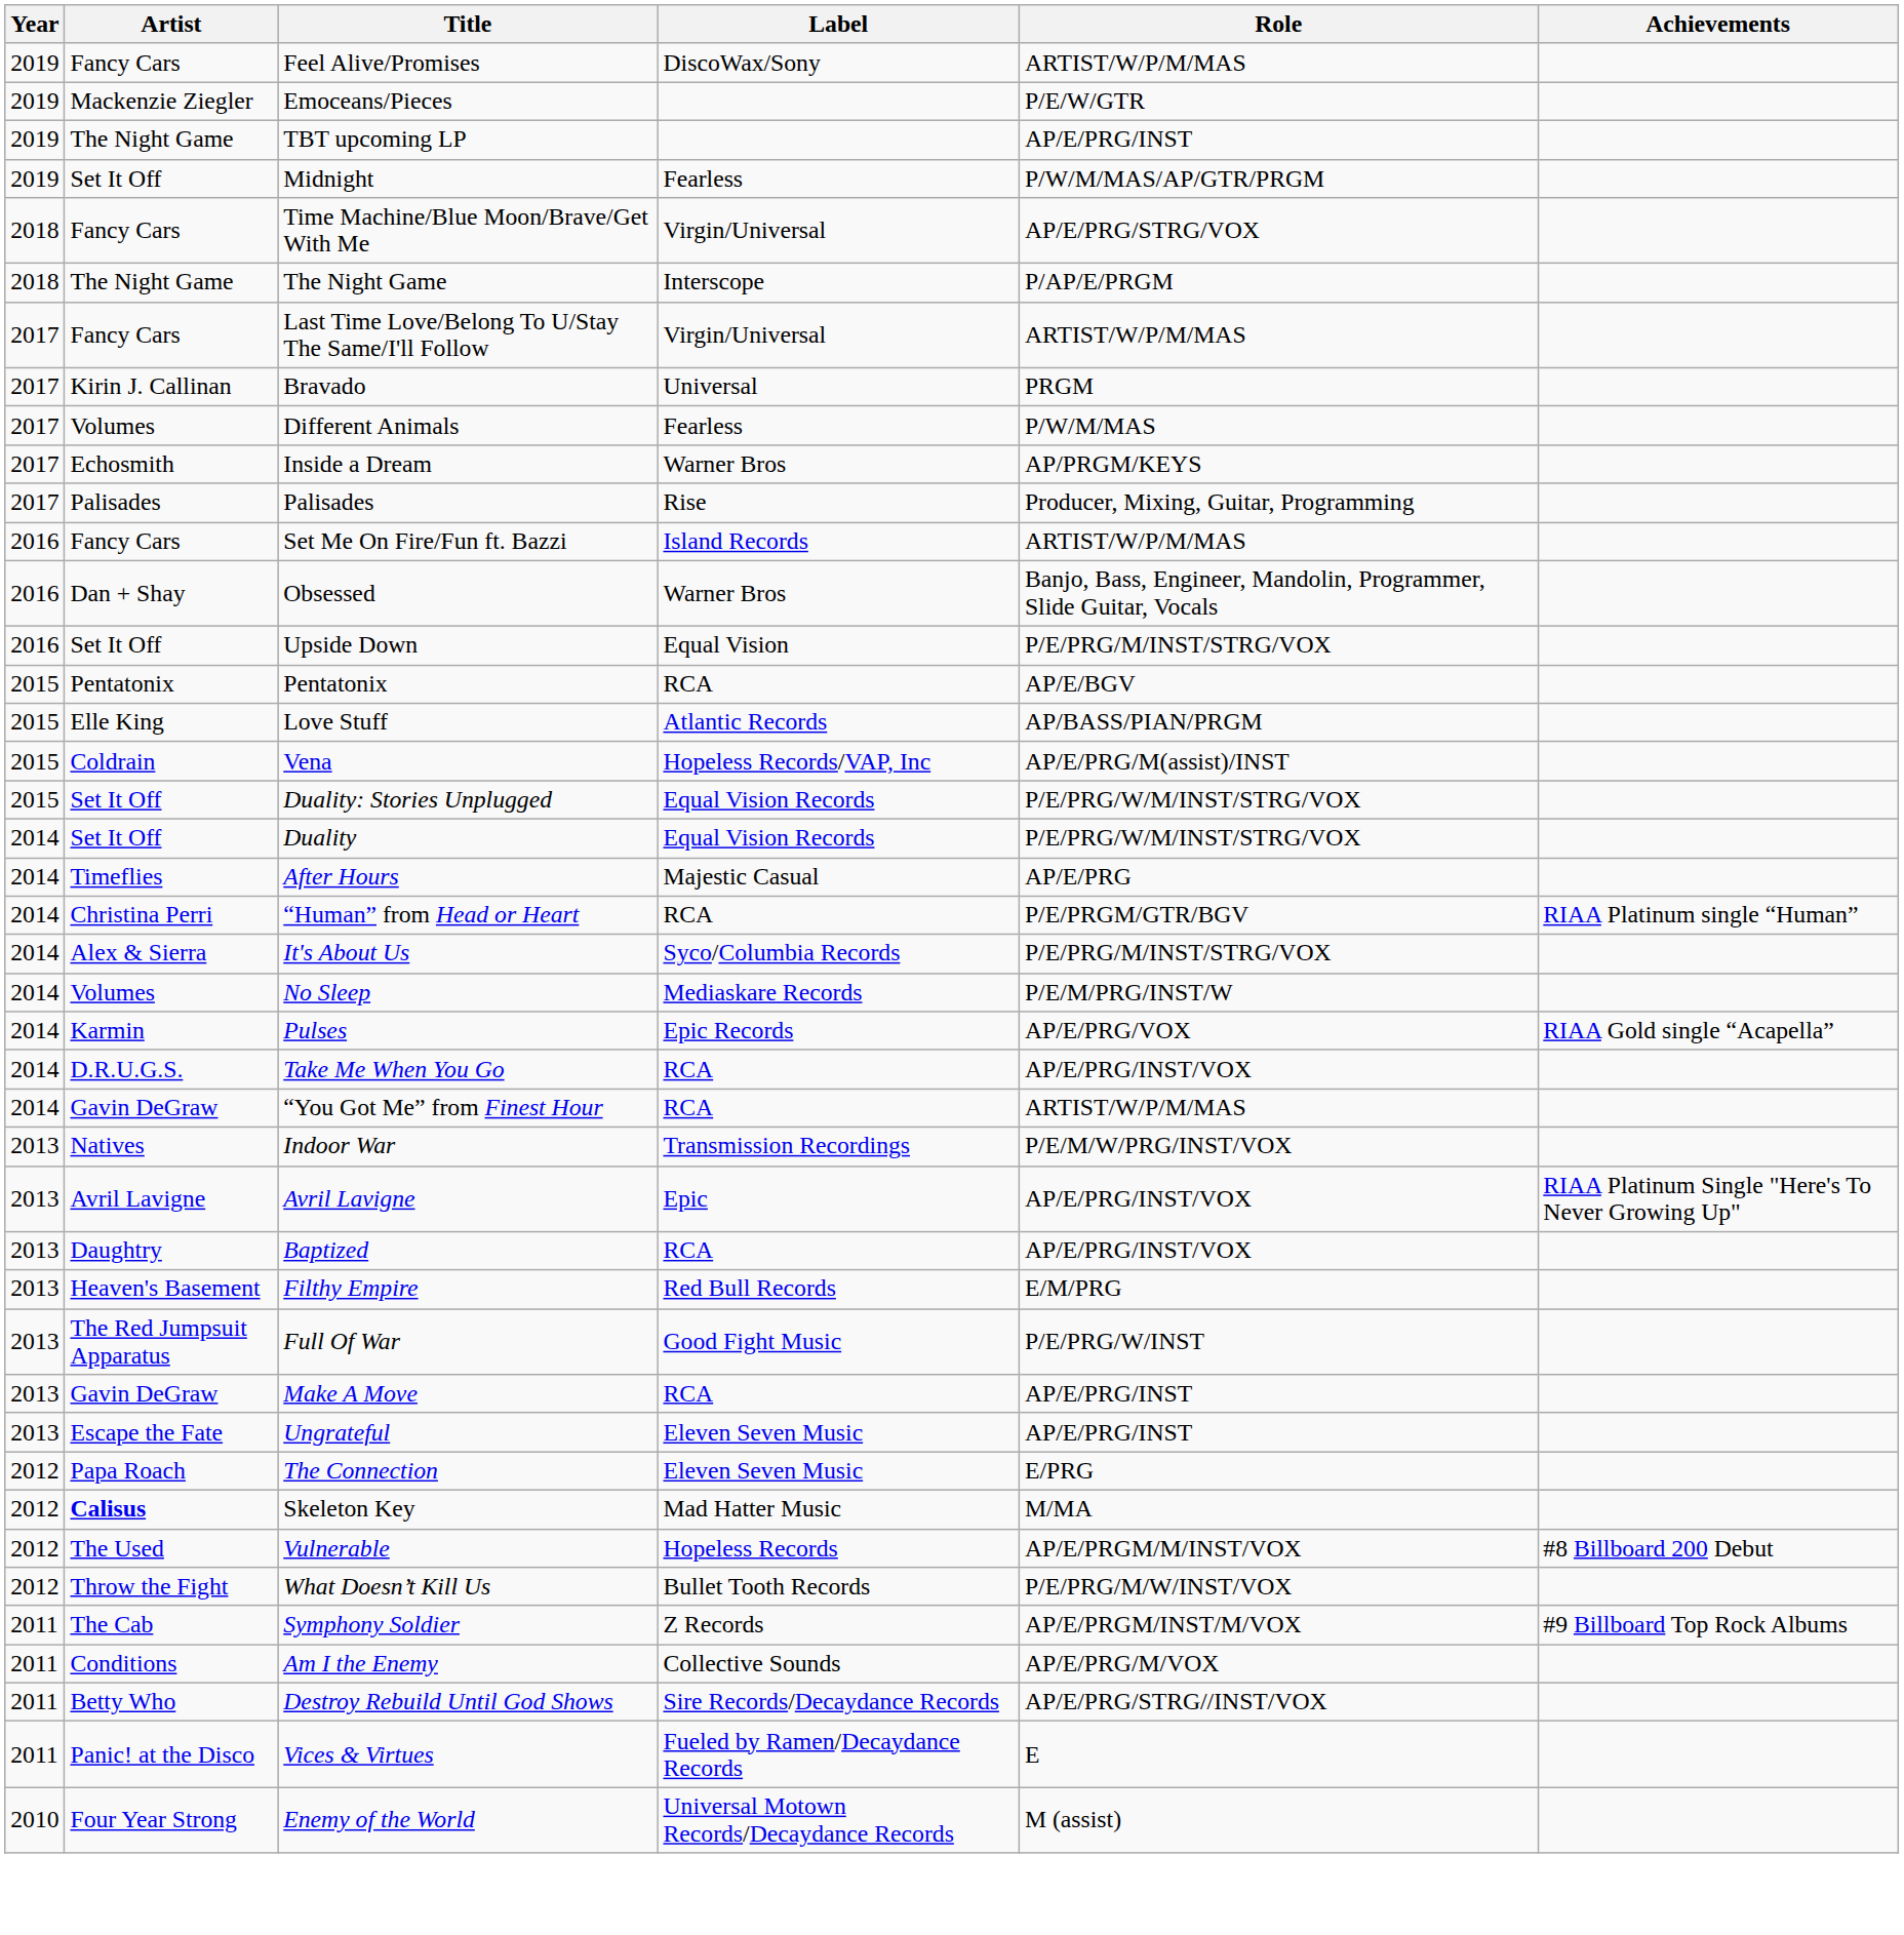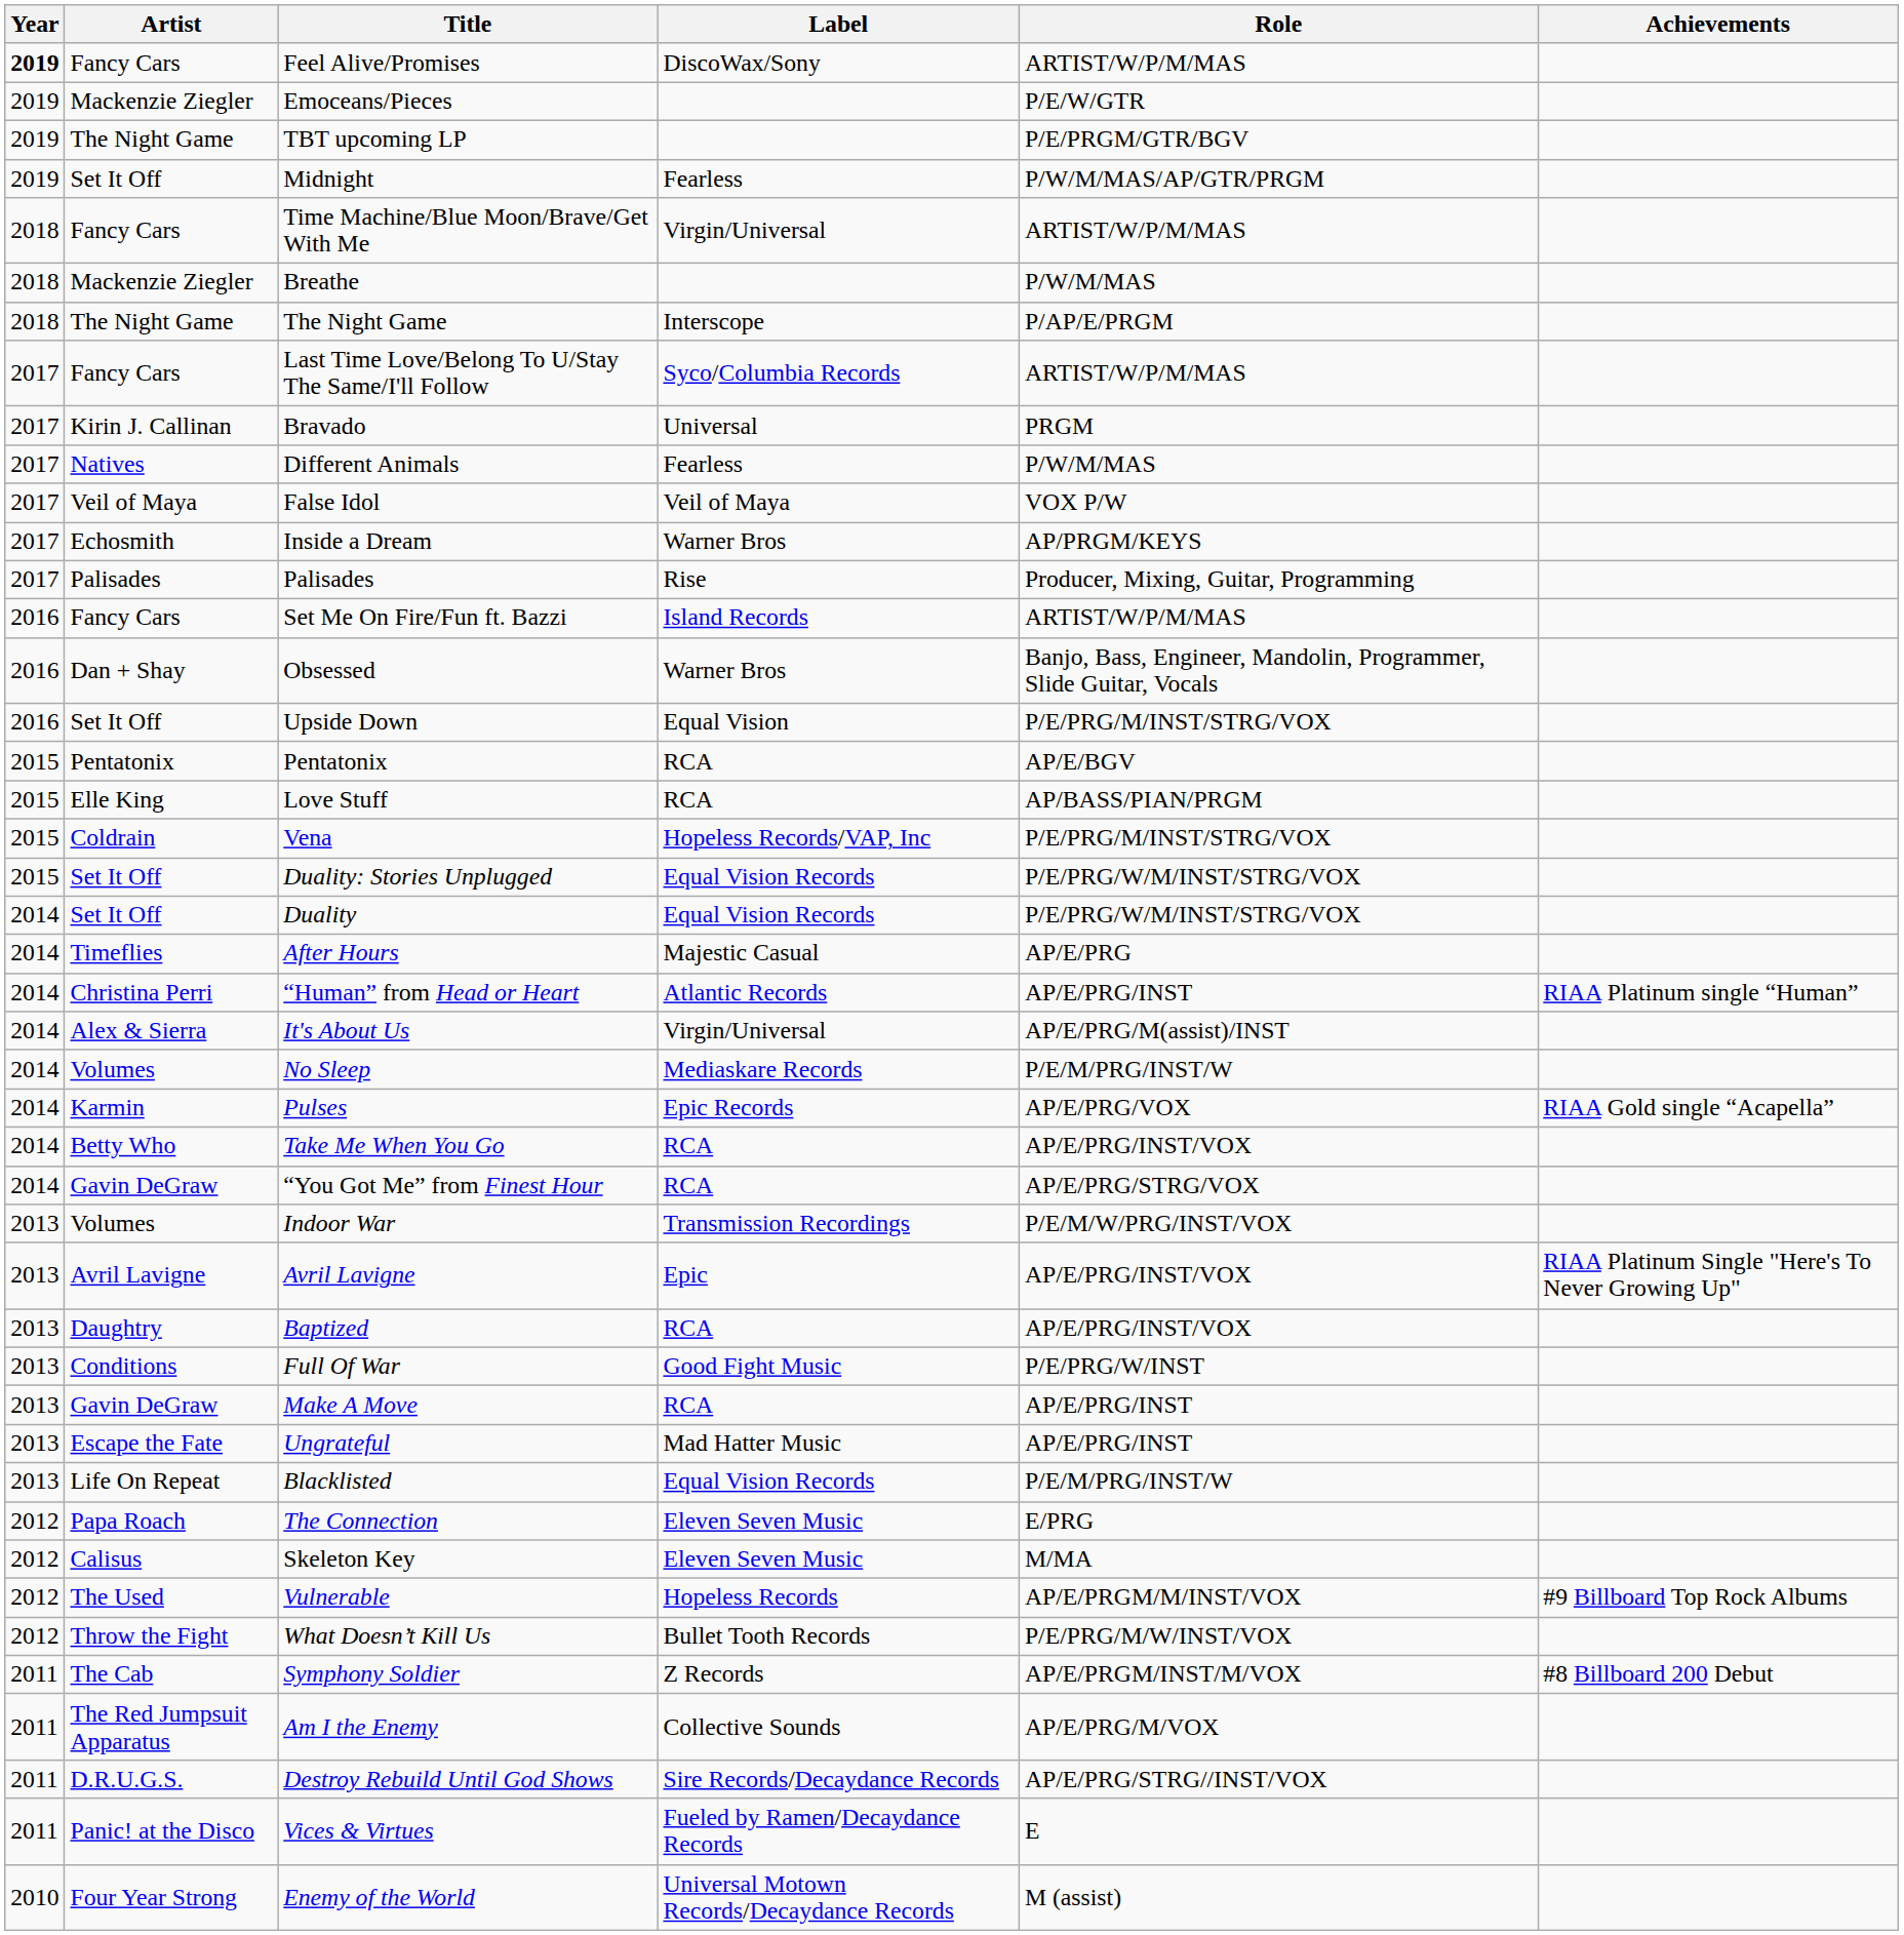 <table class="wikitable sortable">
 <tr>
 <th>Year</th>
 <th>Artist</th>
 <th>Title</th>
 <th>Label</th>
 <th>Role</th>
 <th class="unsortable">Achievements</th>
 </tr>
 <tr>
-<td>2019</td>
+<td><strong>2019</strong></td>
 <td>Fancy Cars</td>
 <td>Feel Alive/Promises</td>
 <td>DiscoWax/Sony</td>
 <td>ARTIST/W/P/M/MAS</td>
 <td></td>
 </tr>
 <tr>
 <td>2019</td>
 <td>Mackenzie Ziegler</td>
 <td>Emoceans/Pieces</td>
 <td></td>
 <td>P/E/W/GTR</td>
 <td></td>
 </tr>
 <tr>
 <td>2019</td>
 <td>The Night Game</td>
 <td>TBT upcoming LP</td>
 <td></td>
-<td>AP/E/PRG/INST</td>
+<td>P/E/PRGM/GTR/BGV</td>
 <td></td>
 </tr>
 <tr>
 <td>2019</td>
 <td>Set It Off</td>
 <td>Midnight</td>
 <td>Fearless</td>
 <td>P/W/M/MAS/AP/GTR/PRGM </td>
 <td></td>
 </tr>
 <tr>
 <td>2018</td>
 <td>Fancy Cars</td>
 <td>Time Machine/Blue Moon/Brave/Get With Me</td>
 <td>Virgin/Universal</td>
-<td>AP/E/PRG/STRG/VOX</td>
+<td>ARTIST/W/P/M/MAS </td>
+<td></td>
+</tr>
+<tr>
+<td>2018</td>
+<td>Mackenzie Ziegler</td>
+<td>Breathe</td>
+<td></td>
+<td>P/W/M/MAS</td>
 <td></td>
 </tr>
 <tr>
 <td>2018</td>
 <td>The Night Game</td>
 <td>The Night Game</td>
 <td>Interscope</td>
 <td>P/AP/E/PRGM</td>
 <td></td>
 </tr>
 <tr>
 <td>2017</td>
 <td>Fancy Cars</td>
 <td>Last Time Love/Belong To U/Stay The Same/I'll Follow</td>
-<td>Virgin/Universal</td>
+<td><a href='#'>Syco</a>/<a href='#'>Columbia Records</a></td>
 <td>ARTIST/W/P/M/MAS</td>
 <td></td>
 </tr>
 <tr>
 <td>2017</td>
 <td>Kirin J. Callinan</td>
 <td>Bravado</td>
 <td>Universal</td>
 <td>PRGM</td>
 <td></td>
 </tr>
 <tr>
 <td>2017</td>
-<td>Volumes</td>
+<td><a href='#'>Natives</a></td>
 <td>Different Animals</td>
 <td>Fearless</td>
 <td>P/W/M/MAS</td>
+<td></td>
+</tr>
+<tr>
+<td>2017</td>
+<td>Veil of Maya</td>
+<td>False Idol</td>
+<td>Veil of Maya</td>
+<td>VOX P/W</td>
 <td></td>
 </tr>
 <tr>
 <td>2017</td>
 <td>Echosmith</td>
 <td>Inside a Dream</td>
 <td>Warner Bros</td>
 <td>AP/PRGM/KEYS</td>
 <td></td>
 </tr>
 <tr>
 <td>2017</td>
 <td>Palisades</td>
 <td>Palisades</td>
 <td>Rise</td>
 <td>Producer, Mixing, Guitar, Programming </td>
 <td></td>
 </tr>
 <tr>
 <td>2016</td>
 <td>Fancy Cars</td>
 <td>Set Me On Fire/Fun ft. Bazzi</td>
 <td><a href='#'>Island Records</a></td>
 <td>ARTIST/W/P/M/MAS</td>
 <td></td>
 </tr>
 <tr>
 <td>2016</td>
 <td>Dan + Shay</td>
 <td>Obsessed</td>
 <td>Warner Bros</td>
 <td>Banjo, Bass, Engineer, Mandolin, Programmer, Slide Guitar, Vocals </td>
 <td></td>
 </tr>
 <tr>
 <td>2016</td>
 <td>Set It Off</td>
 <td>Upside Down</td>
 <td>Equal Vision</td>
 <td>P/E/PRG/M/INST/STRG/VOX</td>
 <td></td>
 </tr>
 <tr>
 <td>2015</td>
 <td>Pentatonix</td>
 <td>Pentatonix</td>
 <td>RCA</td>
 <td>AP/E/BGV</td>
 <td></td>
 </tr>
 <tr>
 <td>2015</td>
 <td>Elle King</td>
 <td>Love Stuff</td>
-<td><a href='#'>Atlantic Records</a></td>
+<td>RCA</td>
 <td>AP/BASS/PIAN/PRGM </td>
 <td></td>
 </tr>
 <tr>
 <td>2015</td>
 <td><a href='#'>Coldrain</a></td>
 <td><a href='#'>Vena</a></td>
 <td><a href='#'>Hopeless Records</a>/<a href='#'>VAP, Inc</a></td>
-<td>AP/E/PRG/M(assist)/INST</td>
+<td>P/E/PRG/M/INST/STRG/VOX</td>
 <td></td>
 </tr>
 <tr>
 <td>2015</td>
 <td><a href='#'>Set It Off</a></td>
 <td><em>Duality: Stories Unplugged</em></td>
 <td><a href='#'>Equal Vision Records</a></td>
 <td>P/E/PRG/W/M/INST/STRG/VOX</td>
 <td></td>
 </tr>
 <tr>
 <td>2014</td>
 <td><a href='#'>Set It Off</a></td>
 <td><em>Duality</em></td>
 <td><a href='#'>Equal Vision Records</a></td>
 <td>P/E/PRG/W/M/INST/STRG/VOX</td>
 <td></td>
 </tr>
 <tr>
 <td>2014</td>
 <td><a href='#'>Timeflies</a></td>
 <td><em><a href='#'>After Hours</a></em></td>
 <td>Majestic Casual</td>
 <td>AP/E/PRG</td>
 <td></td>
 </tr>
 <tr>
 <td>2014</td>
 <td><a href='#'>Christina Perri</a></td>
 <td><a href='#'>“Human”</a> from <em><a href='#'>Head or Heart</a></em></td>
-<td>RCA</td>
-<td>P/E/PRGM/GTR/BGV</td>
+<td><a href='#'>Atlantic Records</a></td>
+<td>AP/E/PRG/INST</td>
 <td><a href='#'>RIAA</a> Platinum single “Human”</td>
 </tr>
 <tr>
 <td>2014</td>
 <td><a href='#'>Alex & Sierra</a></td>
 <td><em><a href='#'>It's About Us</a></em></td>
-<td><a href='#'>Syco</a>/<a href='#'>Columbia Records</a></td>
-<td>P/E/PRG/M/INST/STRG/VOX</td>
+<td>Virgin/Universal</td>
+<td>AP/E/PRG/M(assist)/INST</td>
 <td></td>
 </tr>
 <tr>
 <td>2014</td>
 <td><a href='#'>Volumes</a></td>
 <td><em><a href='#'>No Sleep</a></em></td>
 <td><a href='#'>Mediaskare Records</a></td>
 <td>P/E/M/PRG/INST/W</td>
 <td></td>
 </tr>
 <tr>
 <td>2014</td>
 <td><a href='#'>Karmin</a></td>
 <td><em><a href='#'>Pulses</a>   </em></td>
 <td><a href='#'>Epic Records</a></td>
 <td>AP/E/PRG/VOX</td>
 <td><a href='#'>RIAA</a> Gold single “Acapella”</td>
 </tr>
 <tr>
 <td>2014</td>
-<td><a href='#'>D.R.U.G.S.</a></td>
+<td><a href='#'>Betty Who</a></td>
 <td><em><a href='#'>Take Me When You Go</a></em></td>
 <td><a href='#'>RCA</a></td>
 <td>AP/E/PRG/INST/VOX</td>
 <td></td>
 </tr>
 <tr>
 <td>2014</td>
 <td><a href='#'>Gavin DeGraw</a></td>
 <td>“You Got Me” from <em><a href='#'>Finest Hour</a></em></td>
 <td><a href='#'>RCA</a></td>
-<td>ARTIST/W/P/M/MAS </td>
+<td>AP/E/PRG/STRG/VOX</td>
 <td></td>
 </tr>
 <tr>
 <td>2013</td>
-<td><a href='#'>Natives</a></td>
+<td>Volumes</td>
 <td><em>Indoor War</em></td>
 <td><a href='#'>Transmission Recordings</a></td>
 <td>P/E/M/W/PRG/INST/VOX</td>
 <td></td>
 </tr>
 <tr>
 <td>2013</td>
 <td><a href='#'>Avril Lavigne</a></td>
 <td><em><a href='#'>Avril Lavigne</a></em></td>
 <td><a href='#'>Epic</a></td>
 <td>AP/E/PRG/INST/VOX</td>
 <td><a href='#'>RIAA</a> Platinum Single "Here's To Never Growing Up"</td>
 </tr>
 <tr>
 <td>2013</td>
 <td><a href='#'>Daughtry</a></td>
 <td><em><a href='#'>Baptized</a></em></td>
 <td><a href='#'>RCA</a></td>
 <td>AP/E/PRG/INST/VOX</td>
 <td></td>
 </tr>
 <tr>
 <td>2013</td>
-<td><a href='#'>Heaven's Basement</a></td>
-<td><em><a href='#'>Filthy Empire</a></em></td>
-<td><a href='#'>Red Bull Records</a></td>
-<td>E/M/PRG</td>
-<td></td>
-</tr>
-<tr>
-<td>2013</td>
-<td><a href='#'>The Red Jumpsuit Apparatus</a></td>
+<td><a href='#'>Conditions</a></td>
 <td><em>Full Of War</em></td>
 <td><a href='#'>Good Fight Music</a></td>
 <td>P/E/PRG/W/INST</td>
 <td></td>
 </tr>
 <tr>
 <td>2013</td>
 <td><a href='#'>Gavin DeGraw</a></td>
 <td><em><a href='#'>Make A Move</a></em></td>
 <td><a href='#'>RCA</a></td>
 <td>AP/E/PRG/INST</td>
 <td></td>
 </tr>
 <tr>
 <td>2013</td>
 <td><a href='#'>Escape the Fate</a></td>
 <td><em><a href='#'>Ungrateful</a></em></td>
-<td><a href='#'>Eleven Seven Music</a></td>
+<td>Mad Hatter Music</td>
 <td>AP/E/PRG/INST</td>
+<td></td>
+</tr>
+<tr>
+<td>2013</td>
+<td>Life On Repeat</td>
+<td><em>Blacklisted</em></td>
+<td><a href='#'>Equal Vision Records</a></td>
+<td>P/E/M/PRG/INST/W</td>
 <td></td>
 </tr>
 <tr>
 <td>2012</td>
 <td><a href='#'>Papa Roach</a></td>
 <td><em><a href='#'>The Connection</a></em></td>
 <td><a href='#'>Eleven Seven Music</a></td>
 <td>E/PRG</td>
 <td></td>
 </tr>
 <tr>
 <td>2012</td>
-<td><strong><a href='#'>Calisus</a></strong></td>
+<td><a href='#'>Calisus</a></td>
 <td>Skeleton Key</td>
-<td>Mad Hatter Music</td>
+<td><a href='#'>Eleven Seven Music</a></td>
 <td>M/MA</td>
 <td></td>
 </tr>
 <tr>
 <td>2012</td>
 <td><a href='#'>The Used</a></td>
 <td><em><a href='#'>Vulnerable</a></em></td>
 <td><a href='#'>Hopeless Records</a></td>
 <td>AP/E/PRGM/M/INST/VOX</td>
-<td>#8 <a href='#'>Billboard 200</a> Debut</td>
+<td>#9 <a href='#'>Billboard</a> Top Rock Albums</td>
 </tr>
 <tr>
 <td>2012</td>
 <td><a href='#'>Throw the Fight</a></td>
 <td><em>What Doesn’t Kill Us</em></td>
 <td>Bullet Tooth Records</td>
 <td>P/E/PRG/M/W/INST/VOX</td>
 <td></td>
 </tr>
 <tr>
 <td>2011</td>
 <td><a href='#'>The Cab</a></td>
 <td><em><a href='#'>Symphony Soldier</a></em></td>
 <td>Z Records</td>
 <td>AP/E/PRGM/INST/M/VOX</td>
-<td>#9 <a href='#'>Billboard</a> Top Rock Albums</td>
+<td>#8 <a href='#'>Billboard 200</a> Debut</td>
 </tr>
 <tr>
 <td>2011</td>
-<td><a href='#'>Conditions</a></td>
+<td><a href='#'>The Red Jumpsuit Apparatus</a></td>
 <td><em><a href='#'>Am I the Enemy</a></em></td>
 <td>Collective Sounds</td>
 <td>AP/E/PRG/M/VOX</td>
 <td></td>
 </tr>
 <tr>
 <td>2011</td>
-<td><a href='#'>Betty Who</a></td>
+<td><a href='#'>D.R.U.G.S.</a></td>
 <td><em><a href='#'>Destroy Rebuild Until God Shows</a>   </em></td>
 <td><a href='#'>Sire Records</a>/<a href='#'>Decaydance Records</a></td>
 <td>AP/E/PRG/STRG//INST/VOX</td>
 <td></td>
 </tr>
 <tr>
 <td>2011</td>
 <td><a href='#'>Panic! at the Disco</a></td>
 <td><em><a href='#'>Vices & Virtues</a></em></td>
 <td><a href='#'>Fueled by Ramen</a>/<a href='#'>Decaydance Records</a></td>
 <td>E</td>
 <td></td>
 </tr>
 <tr>
 <td>2010</td>
 <td><a href='#'>Four Year Strong</a></td>
 <td><em><a href='#'>Enemy of the World</a></em></td>
 <td><a href='#'>Universal Motown Records</a>/<a href='#'>Decaydance Records</a></td>
 <td>M (assist)</td>
 <td></td>
 </tr>
 </table>
